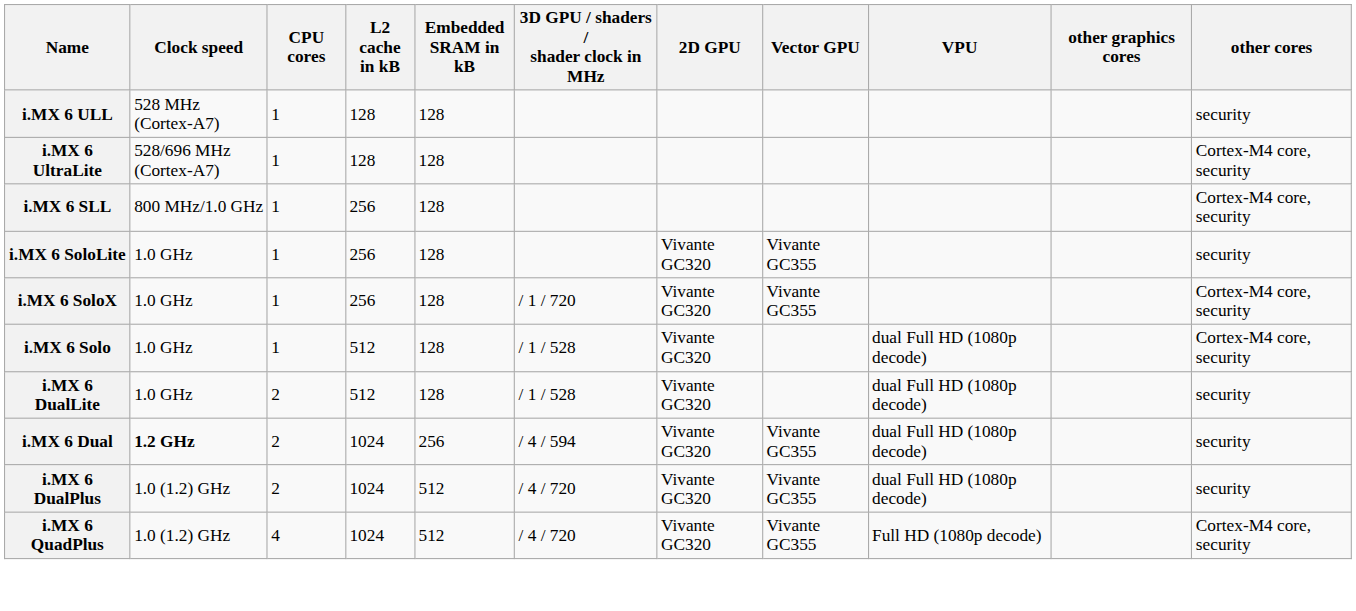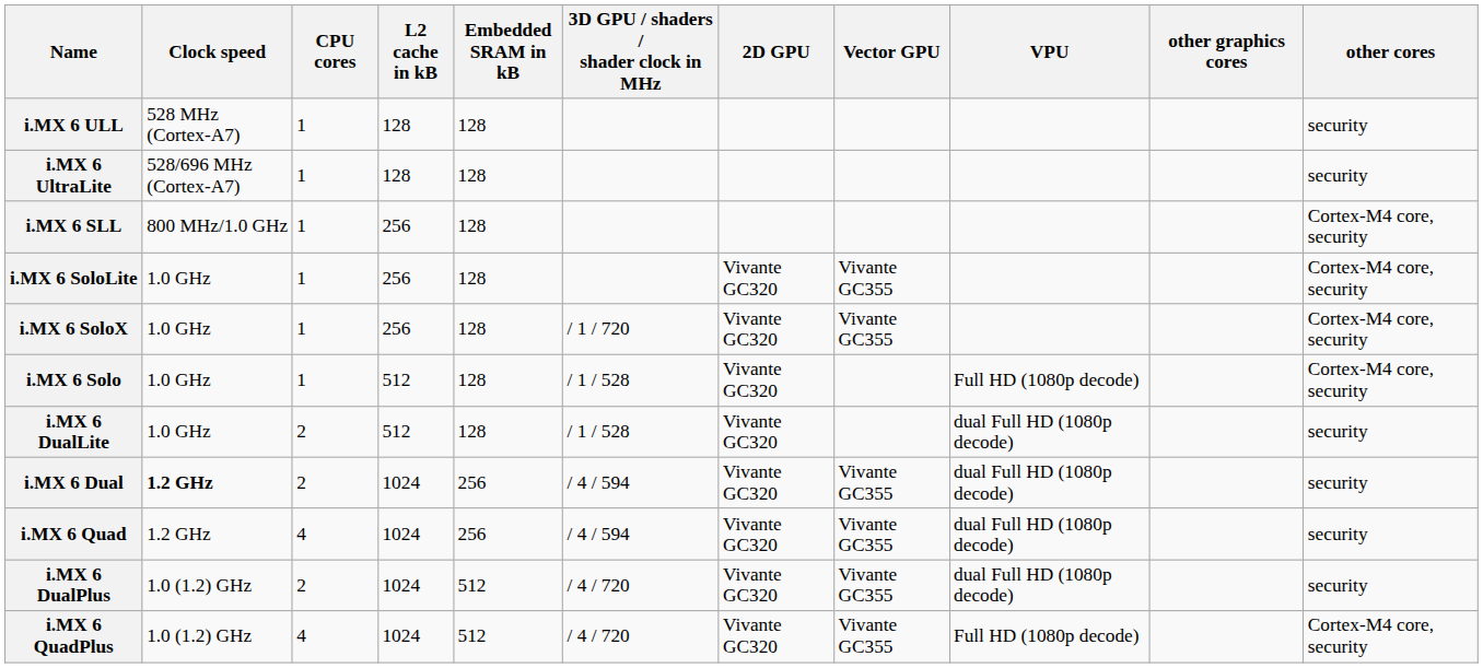 <table class="wikitable">
 <tr>
 <th>Name</th>
 <th>Clock speed</th>
 <th>CPU cores</th>
 <th>L2 cache<br>in kB</th>
 <th>Embedded<br>SRAM in kB</th>
 <th>3D GPU / shaders /<br>shader clock in MHz</th>
 <th>2D GPU</th>
 <th>Vector GPU</th>
 <th>VPU</th>
 <th>other graphics cores</th>
 <th>other cores</th>
 </tr>
 <tr>
 <th>i.MX 6 ULL</th>
 <td>528 MHz<br>(Cortex-A7)</td>
 <td>1</td>
 <td>128</td>
 <td>128</td>
 <td></td>
 <td></td>
 <td></td>
 <td></td>
 <td></td>
 <td>security</td>
 </tr>
 <tr>
 <th>i.MX 6 UltraLite</th>
 <td>528/696 MHz<br>(Cortex-A7)</td>
 <td>1</td>
 <td>128</td>
 <td>128</td>
 <td></td>
 <td></td>
 <td></td>
 <td></td>
 <td></td>
-<td>Cortex-M4 core, security</td>
+<td>security</td>
 </tr>
 <tr>
 <th>i.MX 6 SLL</th>
 <td>800 MHz/1.0 GHz</td>
 <td>1</td>
 <td>256</td>
 <td>128</td>
 <td></td>
 <td></td>
 <td></td>
 <td></td>
 <td></td>
 <td>Cortex-M4 core, security</td>
 </tr>
 <tr>
 <th>i.MX 6 SoloLite</th>
 <td>1.0 GHz</td>
 <td>1</td>
 <td>256</td>
 <td>128</td>
 <td></td>
 <td>Vivante GC320</td>
 <td>Vivante GC355</td>
 <td></td>
 <td></td>
-<td>security</td>
+<td>Cortex-M4 core, security</td>
 </tr>
 <tr>
 <th>i.MX 6 SoloX</th>
 <td>1.0 GHz</td>
 <td>1</td>
 <td>256</td>
 <td>128</td>
 <td> / 1 / 720</td>
 <td>Vivante GC320</td>
 <td>Vivante GC355</td>
 <td></td>
 <td></td>
 <td>Cortex-M4 core, security</td>
 </tr>
 <tr>
 <th>i.MX 6 Solo</th>
 <td>1.0 GHz</td>
 <td>1</td>
 <td>512</td>
 <td>128</td>
 <td> / 1 / 528</td>
 <td>Vivante GC320</td>
 <td></td>
-<td>dual Full HD (1080p decode)</td>
+<td>Full HD (1080p decode)</td>
 <td></td>
 <td>Cortex-M4 core, security</td>
 </tr>
 <tr>
 <th>i.MX 6 DualLite</th>
 <td>1.0 GHz</td>
 <td>2</td>
 <td>512</td>
 <td>128</td>
 <td> / 1 / 528</td>
 <td>Vivante GC320</td>
 <td></td>
 <td>dual Full HD (1080p decode)</td>
 <td></td>
 <td>security</td>
 </tr>
 <tr>
 <th>i.MX 6 Dual</th>
 <td><strong>1.2 GHz</strong></td>
 <td>2</td>
+<td>1024</td>
+<td>256</td>
+<td> / 4 / 594</td>
+<td>Vivante GC320</td>
+<td>Vivante GC355</td>
+<td>dual Full HD (1080p decode)</td>
+<td></td>
+<td>security</td>
+</tr>
+<tr>
+<th>i.MX 6 Quad</th>
+<td>1.2 GHz</td>
+<td>4</td>
 <td>1024</td>
 <td>256</td>
 <td> / 4 / 594</td>
 <td>Vivante GC320</td>
 <td>Vivante GC355</td>
 <td>dual Full HD (1080p decode)</td>
 <td></td>
 <td>security</td>
 </tr>
 <tr>
 <th>i.MX 6 DualPlus</th>
 <td>1.0 (1.2) GHz</td>
 <td>2</td>
 <td>1024</td>
 <td>512</td>
 <td> / 4 / 720</td>
 <td>Vivante GC320</td>
 <td>Vivante GC355</td>
 <td>dual Full HD (1080p decode)</td>
 <td></td>
 <td>security</td>
 </tr>
 <tr>
 <th>i.MX 6 QuadPlus</th>
 <td>1.0 (1.2) GHz</td>
 <td>4</td>
 <td>1024</td>
 <td>512</td>
 <td> / 4 / 720</td>
 <td>Vivante GC320</td>
 <td>Vivante GC355</td>
 <td>Full HD (1080p decode)</td>
 <td></td>
 <td>Cortex-M4 core, security</td>
 </tr>
 </table>
